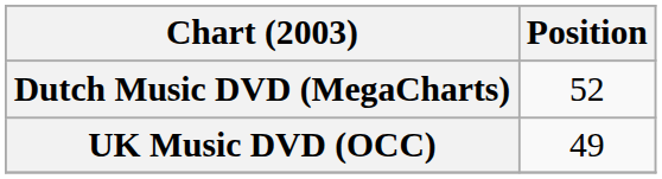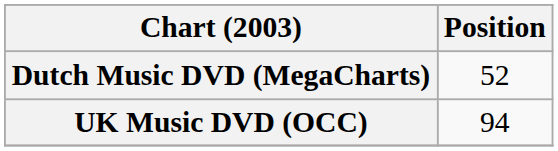 <table class="wikitable sortable plainrowheaders"  style="text-align:center;">
 <tr>
 <th>Chart (2003)</th>
 <th>Position</th>
 </tr>
 <tr>
 <th scope="row">Dutch Music DVD (MegaCharts)</th>
 <td>52</td>
 </tr>
 <tr>
 <th scope="row">UK Music DVD (OCC)</th>
-<td>49</td>
+<td>94</td>
 </tr>
 <tr>
 </tr>
 </table>
